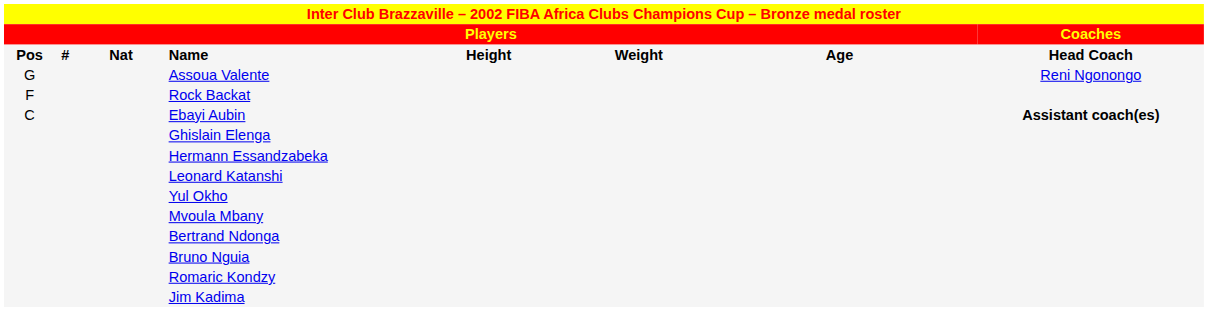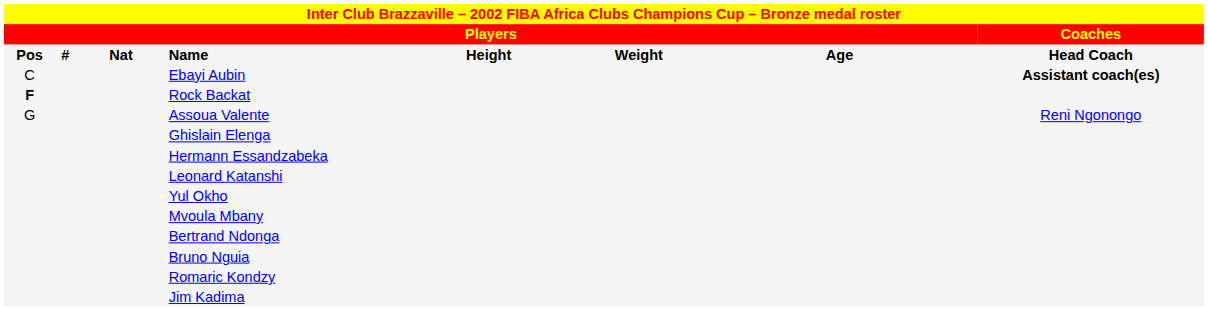 <table border=0 cellpadding=2 cellspacing=0  |- bgcolor=#f5f5f5 style="text-align:center; font-size:90%;" width=75%>
 <tr>
 <td colspan="8" style="background: yellow; color: red"><strong>Inter Club Brazzaville – 2002 FIBA Africa Clubs Champions Cup – Bronze medal roster</strong></td>
 </tr>
 <tr>
 <td colspan="7" style="background: red; color: yellow"><strong>Players</strong></td>
 <td style="background: red; color: yellow"><strong>Coaches</strong></td>
 </tr>
 <tr style="background=#f5f5f5; color: black">
 <th width=5px>Pos</th>
 <th width=5px>#</th>
 <th width=50px>Nat</th>
 <th width=135px align=left>Name</th>
 <th width=100px>Height</th>
 <th width=70px>Weight</th>
 <th width=160px>Age</th>
 <th width=130px>Head Coach</th>
 </tr>
 <tr>
+<td>C</td>
+<td></td>
+<td></td>
+<td align=left><a href='#'>Ebayi Aubin</a></td>
+<td></td>
+<td></td>
+<td></td>
+<td><strong>Assistant coach(es)</strong></td>
+</tr>
+<tr>
+<td><strong>F</strong></td>
+<td></td>
+<td></td>
+<td align=left><a href='#'>Rock Backat</a></td>
+<td></td>
+<td></td>
+<td></td>
+</tr>
+<tr>
 <td>G</td>
 <td></td>
 <td></td>
 <td align=left><a href='#'>Assoua Valente</a></td>
 <td></td>
 <td></td>
 <td></td>
 <td> <a href='#'>Reni Ngonongo</a></td>
-</tr>
-<tr>
-<td>F</td>
-<td></td>
-<td></td>
-<td align=left><a href='#'>Rock Backat</a></td>
-<td></td>
-<td></td>
-<td></td>
-</tr>
-<tr>
-<td>C</td>
-<td></td>
-<td></td>
-<td align=left><a href='#'>Ebayi Aubin</a></td>
-<td></td>
-<td></td>
-<td></td>
-<td><strong>Assistant coach(es)</strong></td>
 </tr>
 <tr>
 <td></td>
 <td></td>
 <td></td>
 <td align=left><a href='#'>Ghislain Elenga</a></td>
 <td></td>
 <td></td>
 <td><span></span></td>
 </tr>
 <tr>
 <td></td>
 <td></td>
 <td></td>
 <td align=left><a href='#'>Hermann Essandzabeka</a></td>
 <td></td>
 <td></td>
 <td><span></span></td>
 </tr>
 <tr>
 <td></td>
 <td></td>
 <td></td>
 <td align=left><a href='#'>Leonard Katanshi</a></td>
 <td></td>
 <td></td>
 <td></td>
 </tr>
 <tr>
 <td></td>
 <td></td>
 <td></td>
 <td align=left><a href='#'>Yul Okho</a></td>
 <td></td>
 <td></td>
 <td><span></span></td>
 </tr>
 <tr>
 <td></td>
 <td></td>
 <td></td>
 <td align=left><a href='#'>Mvoula Mbany</a></td>
 <td></td>
 <td></td>
 <td><span></span></td>
 </tr>
 <tr>
 <td></td>
 <td></td>
 <td></td>
 <td align=left><a href='#'>Bertrand Ndonga</a></td>
 <td></td>
 <td></td>
 <td></td>
 </tr>
 <tr>
 <td></td>
 <td></td>
 <td></td>
 <td align=left><a href='#'>Bruno Nguia</a></td>
 <td></td>
 <td></td>
 <td><span></span></td>
 </tr>
 <tr>
 <td></td>
 <td></td>
 <td></td>
 <td align=left><a href='#'>Romaric Kondzy</a></td>
 <td></td>
 <td></td>
 <td><span></span></td>
 </tr>
 <tr>
 <td></td>
 <td></td>
 <td></td>
 <td align=left><a href='#'>Jim Kadima</a></td>
 <td></td>
 <td></td>
 <td><span></span></td>
 </tr>
 </table>
